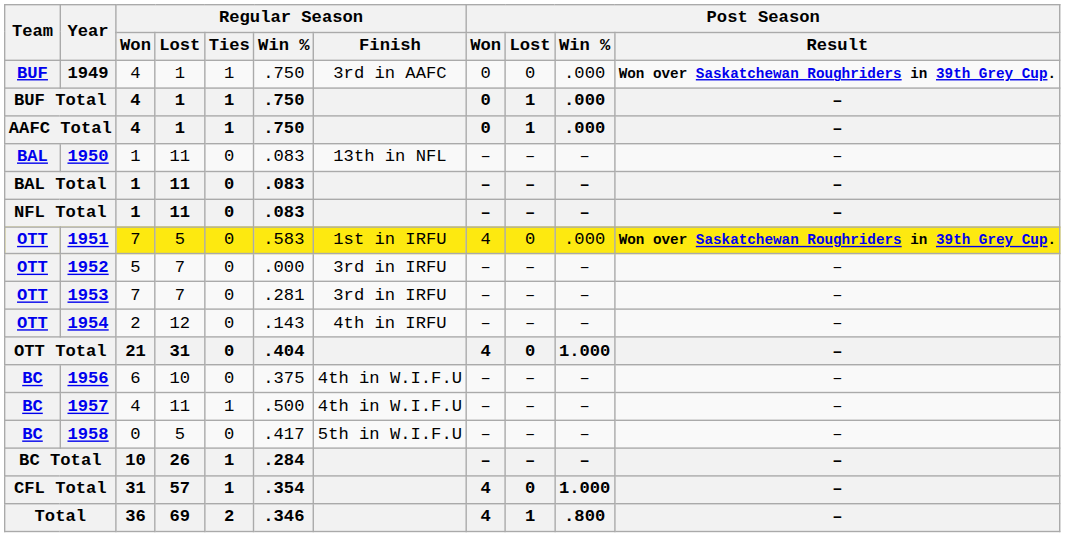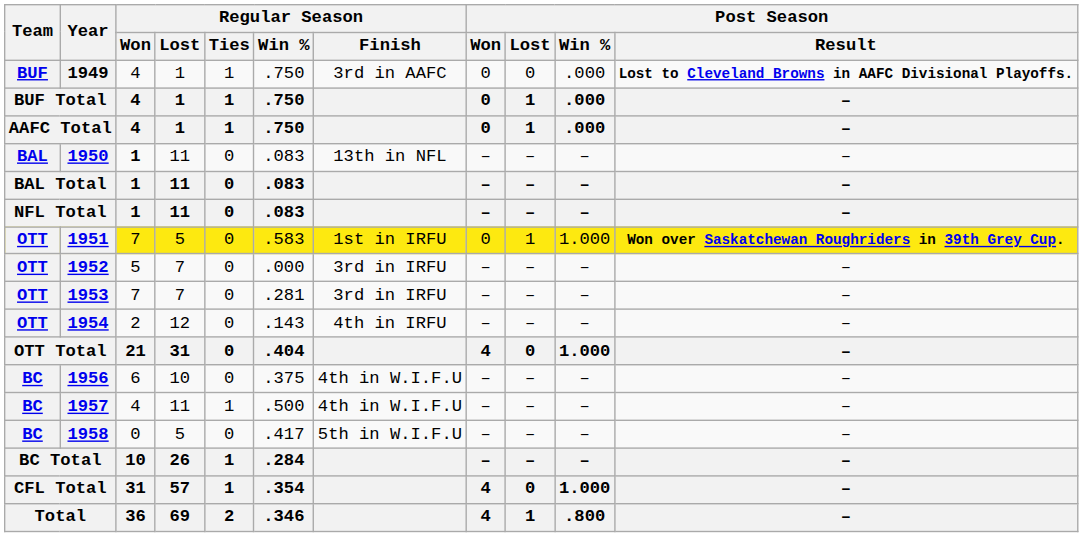 <table class="wikitable" style="font-size: 95%; text-align:center;">
 <tr>
 <th rowspan="2">Team</th>
 <th rowspan="2">Year</th>
 <th colspan="5">Regular Season</th>
 <th colspan="4">Post Season</th>
 </tr>
 <tr>
 <th>Won</th>
 <th>Lost</th>
 <th>Ties</th>
 <th>Win %</th>
 <th>Finish</th>
 <th>Won</th>
 <th>Lost</th>
 <th>Win %</th>
 <th>Result</th>
 </tr>
 <tr>
 <th><a href='#'>BUF</a></th>
 <th>1949</th>
 <td>4</td>
 <td>1</td>
 <td>1</td>
 <td>.750</td>
 <td>3rd in AAFC</td>
 <td>0</td>
 <td>0</td>
 <td>.000</td>
-<td><small><strong>Won over <a href='#'>Saskatchewan Roughriders</a> in <a href='#'>39th Grey Cup</a>.</strong></small></td>
+<td><small><strong>Lost to <a href='#'>Cleveland Browns</a> in AAFC Divisional Playoffs.</strong></small></td>
 </tr>
 <tr>
 <th colspan="2">BUF Total</th>
 <th>4</th>
 <th>1</th>
 <th>1</th>
 <th>.750</th>
 <th></th>
 <th>0</th>
 <th>1</th>
 <th>.000</th>
 <th>–</th>
 </tr>
 <tr>
 <th colspan="2">AAFC Total</th>
 <th>4</th>
 <th>1</th>
 <th>1</th>
 <th>.750</th>
 <th></th>
 <th>0</th>
 <th>1</th>
 <th>.000</th>
 <th>–</th>
 </tr>
 <tr>
 <th><a href='#'>BAL</a></th>
 <th><a href='#'>1950</a></th>
-<td>1</td>
+<td><strong>1</strong></td>
 <td>11</td>
 <td>0</td>
 <td>.083</td>
 <td>13th in NFL</td>
 <td>–</td>
 <td>–</td>
 <td>–</td>
 <td>–</td>
 </tr>
 <tr>
 <th colspan="2">BAL Total</th>
 <th>1</th>
 <th>11</th>
 <th>0</th>
 <th>.083</th>
 <th></th>
 <th>–</th>
 <th>–</th>
 <th>–</th>
 <th>–</th>
 </tr>
 <tr>
 <th colspan="2">NFL Total</th>
 <th>1</th>
 <th>11</th>
 <th>0</th>
 <th>.083</th>
 <th></th>
 <th>–</th>
 <th>–</th>
 <th>–</th>
 <th>–</th>
 </tr>
 <tr ! style="background:#FDE910;">
 <th><a href='#'>OTT</a></th>
 <th><a href='#'>1951</a></th>
 <td>7</td>
 <td>5</td>
 <td>0</td>
 <td>.583</td>
 <td>1st in IRFU</td>
-<td>4</td>
 <td>0</td>
-<td>.000</td>
+<td>1</td>
+<td>1.000</td>
 <td><small><strong>Won over <a href='#'>Saskatchewan Roughriders</a> in <a href='#'>39th Grey Cup</a>.</strong></small></td>
 </tr>
 <tr>
 <th><a href='#'>OTT</a></th>
 <th><a href='#'>1952</a></th>
 <td>5</td>
 <td>7</td>
 <td>0</td>
 <td>.000</td>
 <td>3rd in IRFU</td>
 <td>–</td>
 <td>–</td>
 <td>–</td>
 <td>–</td>
 </tr>
 <tr>
 <th><a href='#'>OTT</a></th>
 <th><a href='#'>1953</a></th>
 <td>7</td>
 <td>7</td>
 <td>0</td>
 <td>.281</td>
 <td>3rd in IRFU</td>
 <td>–</td>
 <td>–</td>
 <td>–</td>
 <td>–</td>
 </tr>
 <tr>
 <th><a href='#'>OTT</a></th>
 <th><a href='#'>1954</a></th>
 <td>2</td>
 <td>12</td>
 <td>0</td>
 <td>.143</td>
 <td>4th in IRFU</td>
 <td>–</td>
 <td>–</td>
 <td>–</td>
 <td>–</td>
 </tr>
 <tr>
 <th colspan="2">OTT Total</th>
 <th>21</th>
 <th>31</th>
 <th>0</th>
 <th>.404</th>
 <th></th>
 <th>4</th>
 <th>0</th>
 <th>1.000</th>
 <th>–</th>
 </tr>
 <tr>
 <th><a href='#'>BC</a></th>
 <th><a href='#'>1956</a></th>
 <td>6</td>
 <td>10</td>
 <td>0</td>
 <td>.375</td>
 <td>4th in W.I.F.U</td>
 <td>–</td>
 <td>–</td>
 <td>–</td>
 <td>–</td>
 </tr>
 <tr>
 <th><a href='#'>BC</a></th>
 <th><a href='#'>1957</a></th>
 <td>4</td>
 <td>11</td>
 <td>1</td>
 <td>.500</td>
 <td>4th in W.I.F.U</td>
 <td>–</td>
 <td>–</td>
 <td>–</td>
 <td>–</td>
 </tr>
 <tr>
 <th><a href='#'>BC</a></th>
 <th><a href='#'>1958</a></th>
 <td>0</td>
 <td>5</td>
 <td>0</td>
 <td>.417</td>
 <td>5th in W.I.F.U</td>
 <td>–</td>
 <td>–</td>
 <td>–</td>
 <td>–</td>
 </tr>
 <tr>
 <th colspan="2">BC Total</th>
 <th>10</th>
 <th>26</th>
 <th>1</th>
 <th>.284</th>
 <th></th>
 <th>–</th>
 <th>–</th>
 <th>–</th>
 <th>–</th>
 </tr>
 <tr>
 <th colspan="2">CFL Total</th>
 <th>31</th>
 <th>57</th>
 <th>1</th>
 <th>.354</th>
 <th></th>
 <th>4</th>
 <th>0</th>
 <th>1.000</th>
 <th>–</th>
 </tr>
 <tr>
 <th colspan="2">Total</th>
 <th>36</th>
 <th>69</th>
 <th>2</th>
 <th>.346</th>
 <th></th>
 <th>4</th>
 <th>1</th>
 <th>.800</th>
 <th>–</th>
 </tr>
 </table>
